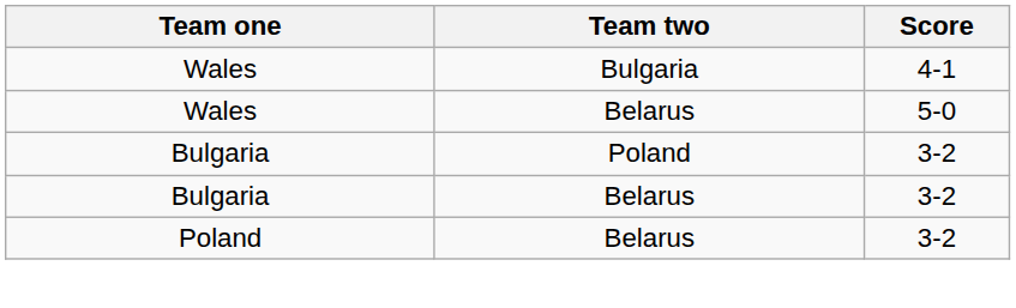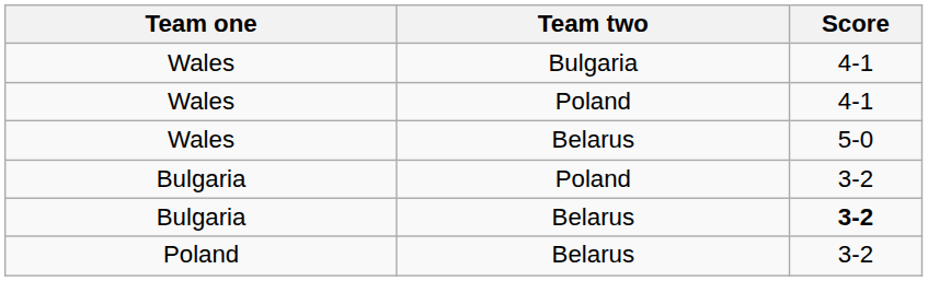 <table class="wikitable" style="text-align: center">
 <tr>
 <th width=250>Team one</th>
 <th width=250>Team two</th>
 <th width=80>Score</th>
 </tr>
 <tr>
 <td> Wales</td>
 <td> Bulgaria</td>
+<td>4-1</td>
+</tr>
+<tr>
+<td> Wales</td>
+<td> Poland</td>
 <td>4-1</td>
 </tr>
 <tr>
 <td> Wales</td>
 <td> Belarus</td>
 <td>5-0</td>
 </tr>
 <tr>
 <td> Bulgaria</td>
 <td> Poland</td>
 <td>3-2</td>
 </tr>
 <tr>
 <td> Bulgaria</td>
 <td> Belarus</td>
-<td>3-2</td>
+<td><strong>3-2</strong></td>
 </tr>
 <tr>
 <td> Poland</td>
 <td> Belarus</td>
 <td>3-2</td>
 </tr>
 </table>
